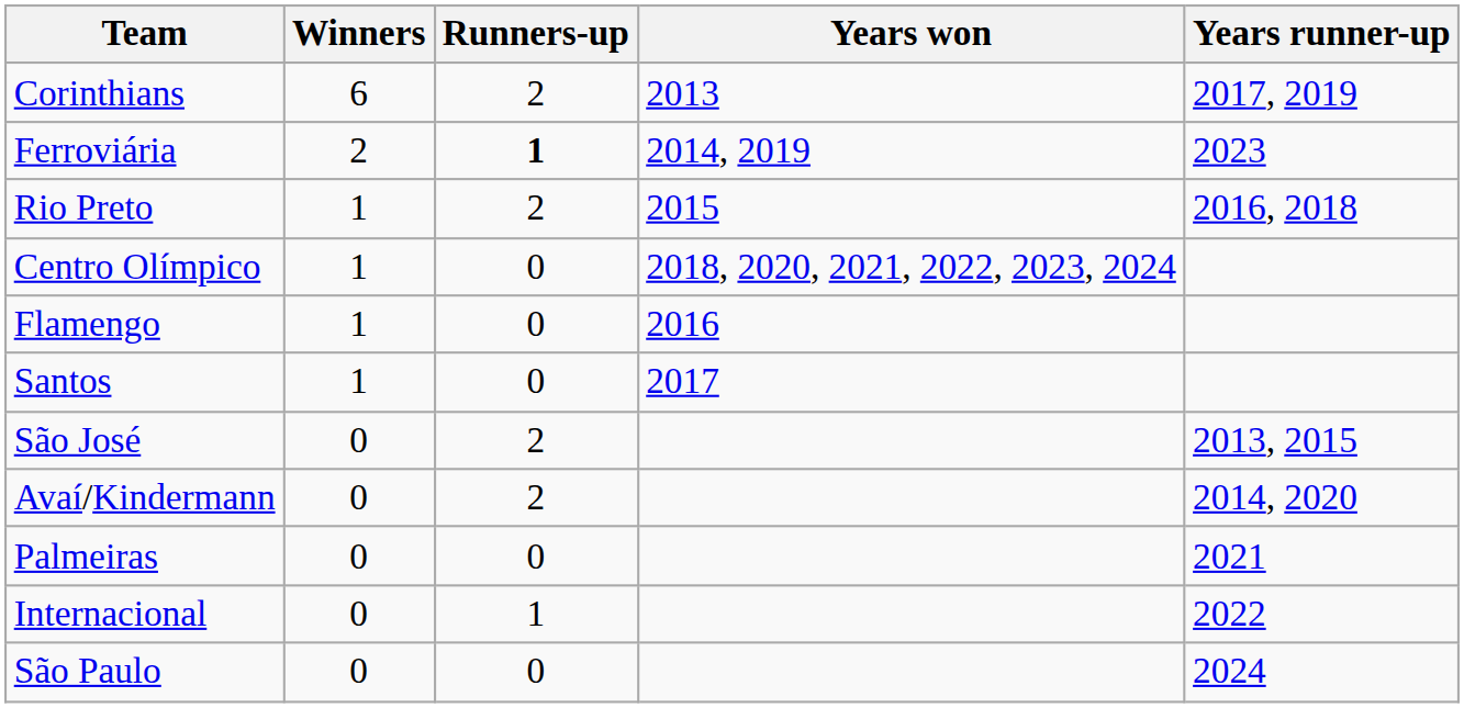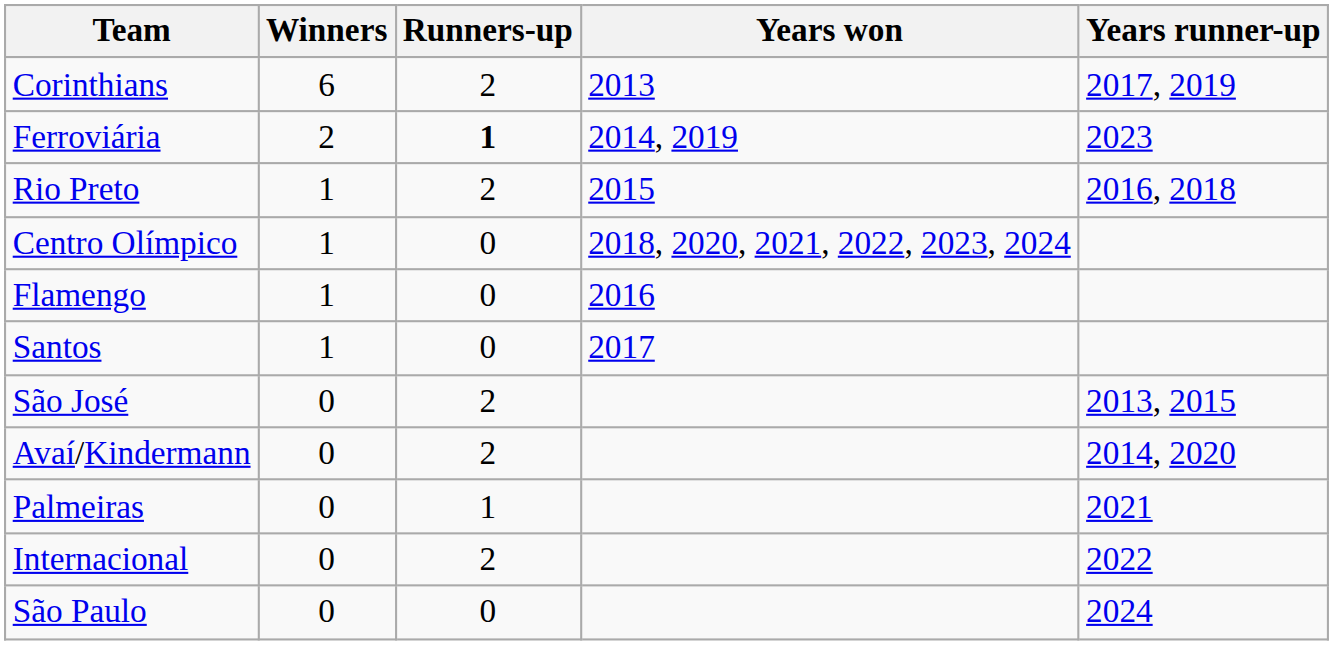 <table class="wikitable">
 <tr>
 <th>Team</th>
 <th>Winners</th>
 <th>Runners-up</th>
 <th>Years won</th>
 <th>Years runner-up</th>
 </tr>
 <tr>
 <td> <a href='#'>Corinthians</a></td>
 <td align=center>6</td>
 <td align=center>2</td>
 <td><a href='#'>2013</a></td>
 <td><a href='#'>2017</a>, <a href='#'>2019</a></td>
 </tr>
 <tr>
 <td> <a href='#'>Ferroviária</a></td>
 <td align=center>2</td>
 <td align=center><strong>1</strong></td>
 <td><a href='#'>2014</a>, <a href='#'>2019</a></td>
 <td><a href='#'>2023</a></td>
 </tr>
 <tr>
 <td> <a href='#'>Rio Preto</a></td>
 <td align=center>1</td>
 <td align=center>2</td>
 <td><a href='#'>2015</a></td>
 <td><a href='#'>2016</a>, <a href='#'>2018</a></td>
 </tr>
 <tr>
 <td> <a href='#'>Centro Olímpico</a></td>
 <td align=center>1</td>
 <td align=center>0</td>
 <td><a href='#'>2018</a>, <a href='#'>2020</a>, <a href='#'>2021</a>, <a href='#'>2022</a>, <a href='#'>2023</a>, <a href='#'>2024</a></td>
 <td></td>
 </tr>
 <tr>
 <td> <a href='#'>Flamengo</a></td>
 <td align=center>1</td>
 <td align=center>0</td>
 <td><a href='#'>2016</a></td>
 <td></td>
 </tr>
 <tr>
 <td> <a href='#'>Santos</a></td>
 <td align=center>1</td>
 <td align=center>0</td>
 <td><a href='#'>2017</a></td>
 <td></td>
 </tr>
 <tr>
 <td> <a href='#'>São José</a></td>
 <td align=center>0</td>
 <td align=center>2</td>
 <td></td>
 <td><a href='#'>2013</a>, <a href='#'>2015</a></td>
 </tr>
 <tr>
 <td> <a href='#'>Avaí</a>/<a href='#'>Kindermann</a></td>
 <td align=center>0</td>
 <td align=center>2</td>
 <td></td>
 <td><a href='#'>2014</a>, <a href='#'>2020</a></td>
 </tr>
 <tr>
 <td> <a href='#'>Palmeiras</a></td>
 <td align=center>0</td>
-<td align=center>0</td>
+<td align=center>1</td>
 <td></td>
 <td><a href='#'>2021</a></td>
 </tr>
 <tr>
 <td> <a href='#'>Internacional</a></td>
 <td align=center>0</td>
-<td align=center>1</td>
+<td align=center>2</td>
 <td></td>
 <td><a href='#'>2022</a></td>
 </tr>
 <tr>
 <td> <a href='#'>São Paulo</a></td>
 <td align=center>0</td>
 <td align=center>0</td>
 <td></td>
 <td><a href='#'>2024</a></td>
 </tr>
 </table>
